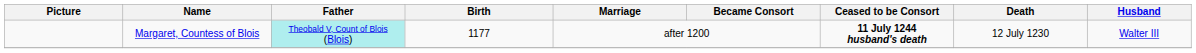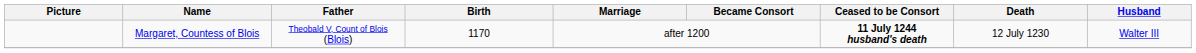 <table width=95% class="wikitable">
 <tr>
 <th width = "8%">Picture</th>
 <th width = "10%">Name</th>
 <th width = "9%">Father</th>
 <th width = "10%">Birth</th>
 <th width = "9%">Marriage</th>
 <th width = "9%">Became Consort</th>
 <th width = "9%">Ceased to be Consort</th>
 <th width = "9%">Death</th>
 <th width = "7%"><a href='#'>Husband</a></th>
 </tr>
 <tr>
 <td align="center"></td>
 <td align="center"><a href='#'>Margaret, Countess of Blois</a></td>
-<td align="center" style="background: paleturquoise;"><small><a href='#'>Theobald V, Count of Blois</a></small><br> (<a href='#'>Blois</a>)</td>
-<td align="center">1177</td>
+<td align="center"><small><a href='#'>Theobald V, Count of Blois</a></small><br> (<a href='#'>Blois</a>)</td>
+<td align="center">1170</td>
 <td align="center" colspan="2">after 1200</td>
 <td align="center"><strong>11 July 1244<br><em>husband's death</em></strong></td>
 <td align="center">12 July 1230</td>
 <td align="center"><a href='#'>Walter III</a></td>
 </tr>
 <tr>
 </tr>
 </table>
